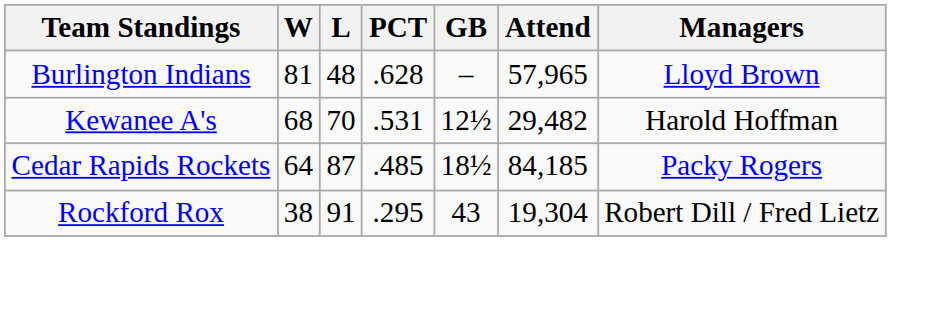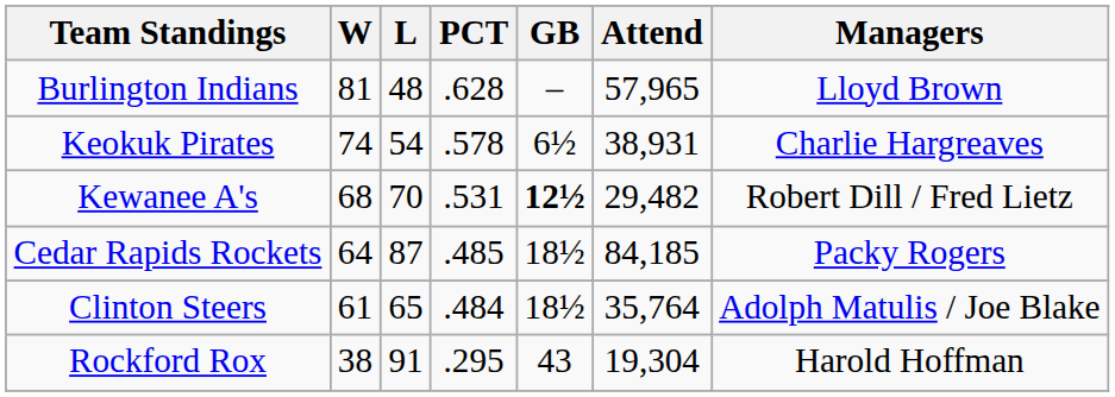 <table class="wikitable" style="text-align:center">
 <tr>
 <th>Team Standings</th>
 <th>W</th>
 <th>L</th>
 <th>PCT</th>
 <th>GB</th>
 <th>Attend</th>
 <th>Managers</th>
 </tr>
 <tr>
 <td><a href='#'>Burlington Indians</a></td>
 <td>81</td>
 <td>48</td>
 <td>.628</td>
 <td>–</td>
 <td>57,965</td>
 <td><a href='#'>Lloyd Brown</a></td>
 </tr>
 <tr>
+<td><a href='#'>Keokuk Pirates</a></td>
+<td>74</td>
+<td>54</td>
+<td>.578</td>
+<td>6½</td>
+<td>38,931</td>
+<td><a href='#'>Charlie Hargreaves</a></td>
+</tr>
+<tr>
 <td><a href='#'>Kewanee A's</a></td>
 <td>68</td>
 <td>70</td>
 <td>.531</td>
-<td>12½</td>
+<td><strong>12½</strong></td>
 <td>29,482</td>
-<td>Harold Hoffman</td>
+<td>Robert Dill / Fred Lietz</td>
 </tr>
 <tr>
 <td><a href='#'>Cedar Rapids Rockets</a></td>
 <td>64</td>
 <td>87</td>
 <td>.485</td>
 <td>18½</td>
 <td>84,185</td>
 <td><a href='#'>Packy Rogers</a></td>
 </tr>
 <tr>
+<td><a href='#'>Clinton Steers</a></td>
+<td>61</td>
+<td>65</td>
+<td>.484</td>
+<td>18½</td>
+<td>35,764</td>
+<td><a href='#'>Adolph Matulis</a> / Joe Blake</td>
+</tr>
+<tr>
 <td><a href='#'>Rockford Rox</a></td>
 <td>38</td>
 <td>91</td>
 <td>.295</td>
 <td>43</td>
 <td>19,304</td>
-<td>Robert Dill / Fred Lietz</td>
+<td>Harold Hoffman</td>
 </tr>
 </table>
